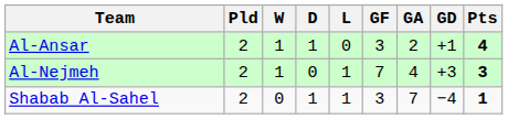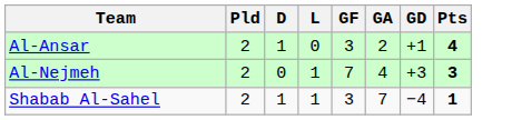 <table class="wikitable" style="text-align: center;">
 <tr>
 <th width=165>Team</th>
 <th width=20>Pld</th>
-<th width=20>W</th>
 <th width=20>D</th>
 <th width=20>L</th>
 <th width=20>GF</th>
 <th width=20>GA</th>
 <th width=20>GD</th>
 <th width=20>Pts</th>
 </tr>
 <tr bgcolor = ccffcc>
 <td style="text-align:left;"> <a href='#'>Al-Ansar</a></td>
 <td>2</td>
 <td>1</td>
-<td>1</td>
 <td>0</td>
 <td>3</td>
 <td>2</td>
 <td>+1</td>
 <td><strong>4</strong></td>
 </tr>
 <tr bgcolor = ccffcc>
 <td style="text-align:left;"> <a href='#'>Al-Nejmeh</a></td>
 <td>2</td>
-<td>1</td>
 <td>0</td>
 <td>1</td>
 <td>7</td>
 <td>4</td>
 <td>+3</td>
 <td><strong>3</strong></td>
 </tr>
 <tr>
 <td style="text-align:left;"> <a href='#'>Shabab Al-Sahel</a></td>
 <td>2</td>
-<td>0</td>
 <td>1</td>
 <td>1</td>
 <td>3</td>
 <td>7</td>
 <td>−4</td>
 <td><strong>1</strong></td>
 </tr>
 </table>
